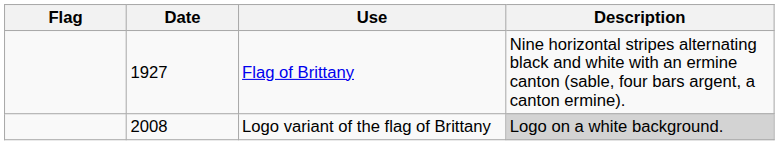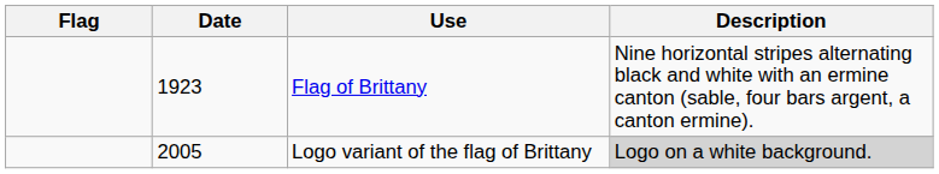 <table class="wikitable">
 <tr style="background:#efefef;">
 <th style="width:110px;">Flag</th>
 <th style="width:100px;">Date</th>
 <th style="width:250px;">Use</th>
 <th style="width:250px;">Description</th>
 </tr>
 <tr>
 <td></td>
-<td>1927</td>
+<td>1923</td>
 <td><a href='#'>Flag of Brittany</a></td>
 <td>Nine horizontal stripes alternating black and white with an ermine canton (sable, four bars argent, a canton ermine).</td>
 </tr>
 <tr>
 <td></td>
-<td>2008</td>
+<td>2005</td>
 <td>Logo variant of the flag of Brittany</td>
 <td style="background: lightgrey;">Logo on a white background.</td>
 </tr>
 </table>
